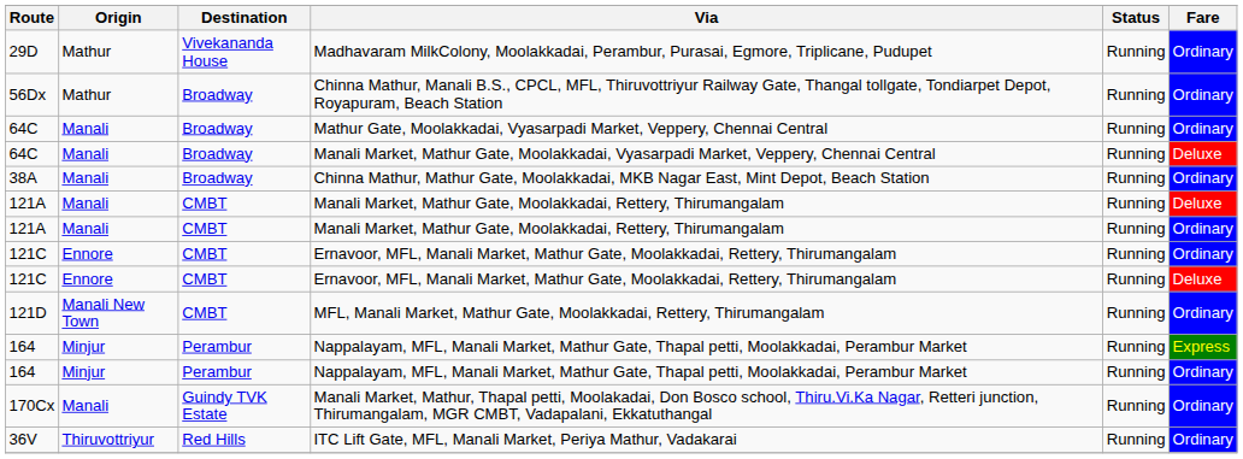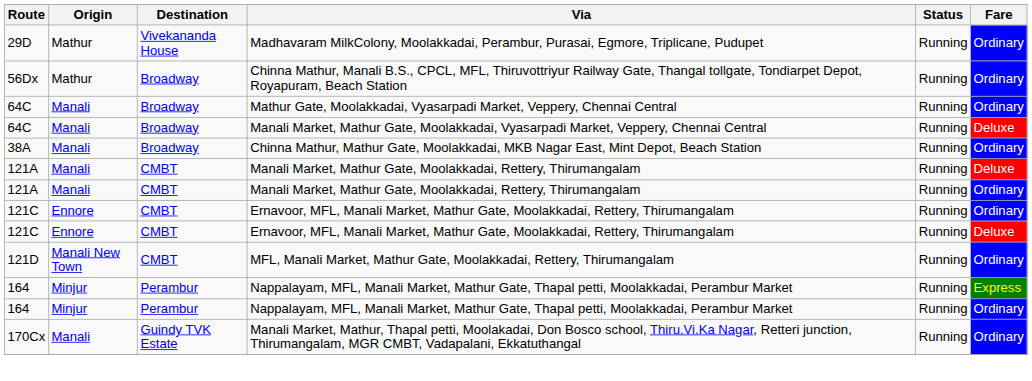 <table class="wikitable sortable collapsable plainrowheaders">
 <tr>
 </tr>
 <tr>
 <th>Route</th>
 <th>Origin</th>
 <th>Destination</th>
 <th>Via</th>
 <th>Status</th>
 <th>Fare</th>
 </tr>
 <tr>
 <td>29D</td>
 <td>Mathur</td>
 <td><a href='#'>Vivekananda House</a></td>
 <td>Madhavaram MilkColony, Moolakkadai, Perambur, Purasai, Egmore, Triplicane, Pudupet</td>
 <td>Running</td>
 <td style="background:blue; color:White">Ordinary</td>
 </tr>
 <tr>
 <td>56Dx</td>
 <td>Mathur</td>
 <td><a href='#'>Broadway</a></td>
 <td>Chinna Mathur, Manali B.S., CPCL, MFL, Thiruvottriyur Railway Gate, Thangal tollgate, Tondiarpet Depot, Royapuram, Beach Station</td>
 <td>Running</td>
 <td style="background:blue; color:White">Ordinary</td>
 </tr>
 <tr>
 <td>64C</td>
 <td><a href='#'>Manali</a></td>
 <td><a href='#'>Broadway</a></td>
 <td>Mathur Gate, Moolakkadai, Vyasarpadi Market, Veppery, Chennai Central</td>
 <td>Running</td>
 <td style="background:blue; color:White">Ordinary</td>
 </tr>
 <tr>
 <td>64C</td>
 <td><a href='#'>Manali</a></td>
 <td><a href='#'>Broadway</a></td>
 <td>Manali Market, Mathur Gate, Moolakkadai, Vyasarpadi Market, Veppery, Chennai Central</td>
 <td>Running</td>
 <td style="background:red; color:white">Deluxe</td>
 </tr>
 <tr>
 <td>38A</td>
 <td><a href='#'>Manali</a></td>
 <td><a href='#'>Broadway</a></td>
 <td>Chinna Mathur, Mathur Gate, Moolakkadai, MKB Nagar East, Mint Depot, Beach Station</td>
 <td>Running</td>
 <td style="background:blue; color:White">Ordinary</td>
 </tr>
 <tr>
 <td>121A</td>
 <td><a href='#'>Manali</a></td>
 <td><a href='#'>CMBT</a></td>
 <td>Manali Market, Mathur Gate, Moolakkadai, Rettery, Thirumangalam</td>
 <td>Running</td>
 <td style="background:red; color:white">Deluxe</td>
 </tr>
 <tr>
 <td>121A</td>
 <td><a href='#'>Manali</a></td>
 <td><a href='#'>CMBT</a></td>
 <td>Manali Market, Mathur Gate, Moolakkadai, Rettery, Thirumangalam</td>
 <td>Running</td>
 <td style="background:blue; color:White">Ordinary</td>
 </tr>
 <tr>
 <td>121C</td>
 <td><a href='#'>Ennore</a></td>
 <td><a href='#'>CMBT</a></td>
 <td>Ernavoor, MFL, Manali Market, Mathur Gate, Moolakkadai, Rettery, Thirumangalam</td>
 <td>Running</td>
 <td style="background:blue; color:White">Ordinary</td>
 </tr>
 <tr>
 <td>121C</td>
 <td><a href='#'>Ennore</a></td>
 <td><a href='#'>CMBT</a></td>
 <td>Ernavoor, MFL, Manali Market, Mathur Gate, Moolakkadai, Rettery, Thirumangalam</td>
 <td>Running</td>
 <td style="background:red; color:white">Deluxe</td>
 </tr>
 <tr>
 <td>121D</td>
 <td><a href='#'>Manali New Town</a></td>
 <td><a href='#'>CMBT</a></td>
 <td>MFL, Manali Market, Mathur Gate, Moolakkadai, Rettery, Thirumangalam</td>
 <td>Running</td>
 <td style="background:blue; color:White">Ordinary</td>
 </tr>
 <tr>
 <td>164</td>
 <td><a href='#'>Minjur</a></td>
 <td><a href='#'>Perambur</a></td>
 <td>Nappalayam, MFL, Manali Market, Mathur Gate, Thapal petti, Moolakkadai, Perambur Market</td>
 <td>Running</td>
 <td style="background:green; color:yellow">Express</td>
 </tr>
 <tr>
 <td>164</td>
 <td><a href='#'>Minjur</a></td>
 <td><a href='#'>Perambur</a></td>
 <td>Nappalayam, MFL, Manali Market, Mathur Gate, Thapal petti, Moolakkadai, Perambur Market</td>
 <td>Running</td>
 <td style="background:blue; color:White">Ordinary</td>
 </tr>
 <tr>
 <td>170Cx</td>
 <td><a href='#'>Manali</a></td>
 <td><a href='#'>Guindy TVK Estate</a></td>
 <td>Manali Market, Mathur, Thapal petti, Moolakadai, Don Bosco school, <a href='#'>Thiru.Vi.Ka Nagar</a>, Retteri junction, Thirumangalam, MGR CMBT, Vadapalani, Ekkatuthangal</td>
 <td>Running</td>
 <td style="background:blue; color:white">Ordinary</td>
 </tr>
 <tr>
-<td>36V</td>
-<td><a href='#'>Thiruvottriyur</a></td>
-<td><a href='#'>Red Hills</a></td>
-<td>ITC Lift Gate, MFL, Manali Market, Periya Mathur, Vadakarai</td>
-<td>Running</td>
-<td style="background:blue; color:White">Ordinary</td>
-</tr>
-<tr>
 </tr>
 </table>
